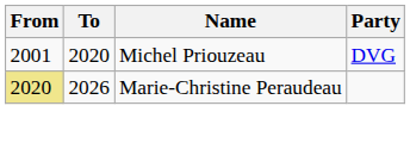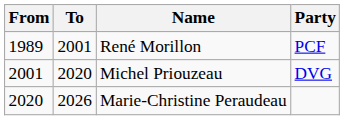 <table class="wikitable">
 <tr>
 <th>From</th>
 <th>To</th>
 <th>Name</th>
 <th>Party</th>
 </tr>
 <tr>
+<td>1989</td>
+<td>2001</td>
+<td>René Morillon</td>
+<td><a href='#'>PCF</a></td>
+</tr>
+<tr>
 <td>2001</td>
 <td>2020</td>
 <td>Michel Priouzeau</td>
 <td><a href='#'>DVG</a></td>
 </tr>
 <tr>
-<td style="background: khaki;">2020</td>
+<td>2020</td>
 <td>2026</td>
 <td>Marie-Christine Peraudeau</td>
 <td></td>
 </tr>
 </table>
